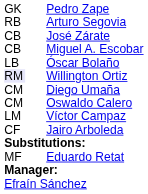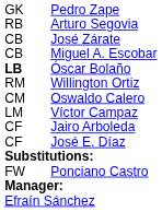 <table cellspacing="0" cellpadding="0" style="font-size:90%; margin:0.2em auto;">
 <tr>
 <th width="25"></th>
 <th width="25"></th>
 </tr>
 <tr>
 <td>GK</td>
 <td></td>
 <td><a href='#'>Pedro Zape</a></td>
 </tr>
 <tr>
 <td>RB</td>
 <td></td>
 <td><a href='#'>Arturo Segovia</a></td>
 </tr>
 <tr>
 <td>CB</td>
 <td></td>
 <td><a href='#'>José Zárate</a></td>
 </tr>
 <tr>
 <td>CB</td>
 <td></td>
 <td><a href='#'>Miguel A. Escobar</a></td>
 </tr>
 <tr>
-<td>LB</td>
+<td><strong>LB</strong></td>
 <td></td>
 <td><a href='#'>Óscar Bolaño</a></td>
 </tr>
 <tr>
-<td style="background: lavender;">RM</td>
+<td>RM</td>
 <td></td>
 <td><a href='#'>Willington Ortiz</a></td>
-</tr>
-<tr>
-<td>CM</td>
-<td></td>
-<td><a href='#'>Diego Umaña</a></td>
-<td></td>
-<td></td>
 </tr>
 <tr>
 <td>CM</td>
 <td></td>
 <td><a href='#'>Oswaldo Calero</a></td>
 </tr>
 <tr>
 <td>LM</td>
 <td></td>
 <td><a href='#'>Víctor Campaz</a></td>
 </tr>
 <tr>
 <td>CF</td>
 <td></td>
 <td><a href='#'>Jairo Arboleda</a></td>
 </tr>
 <tr>
+<td>CF</td>
+<td></td>
+<td><a href='#'>José E. Díaz</a></td>
+<td></td>
+<td></td>
+</tr>
+<tr>
 <td colspan=4><strong>Substitutions:</strong></td>
 </tr>
 <tr>
-<td>MF</td>
+<td>FW</td>
 <td></td>
-<td><a href='#'>Eduardo Retat</a></td>
+<td><a href='#'>Ponciano Castro</a></td>
 <td></td>
 <td></td>
 </tr>
 <tr>
 <td colspan=4><strong>Manager:</strong></td>
 </tr>
 <tr>
 <td colspan=4><a href='#'>Efraín Sánchez</a></td>
 </tr>
 </table>
